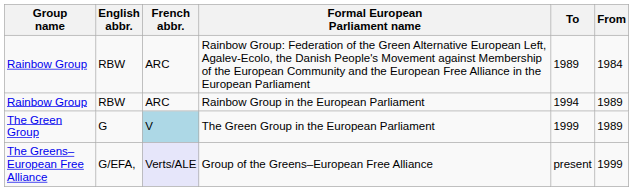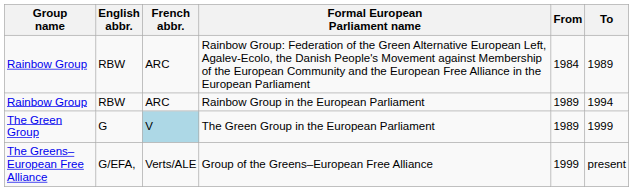 <table class="wikitable">
 <tr>
 <th>Group<br>name</th>
 <th>English<br>abbr.</th>
 <th>French<br>abbr.</th>
 <th>Formal European<br>Parliament name</th>
+<th>From</th>
 <th>To</th>
-<th>From</th>
 </tr>
 <tr>
 <td><a href='#'>Rainbow Group</a></td>
 <td>RBW</td>
 <td>ARC</td>
 <td>Rainbow Group: Federation of the Green Alternative European Left, Agalev-Ecolo, the Danish People's Movement against Membership of the European Community and the European Free Alliance in the European Parliament</td>
+<td>1984</td>
 <td>1989</td>
-<td>1984</td>
 </tr>
 <tr>
 <td><a href='#'>Rainbow Group</a></td>
 <td>RBW</td>
 <td>ARC</td>
 <td>Rainbow Group in the European Parliament</td>
+<td>1989</td>
 <td>1994</td>
-<td>1989</td>
 </tr>
 <tr>
 <td><a href='#'>The Green Group</a></td>
 <td>G</td>
 <td style="background: lightblue;">V</td>
 <td>The Green Group in the European Parliament</td>
+<td>1989</td>
 <td>1999</td>
-<td>1989</td>
 </tr>
 <tr>
 <td><a href='#'>The Greens–European Free Alliance</a></td>
 <td>G/EFA,</td>
-<td style="background: lavender;">Verts/ALE</td>
+<td>Verts/ALE</td>
 <td>Group of the Greens–European Free Alliance</td>
+<td>1999</td>
 <td>present</td>
-<td>1999</td>
 </tr>
 </table>
